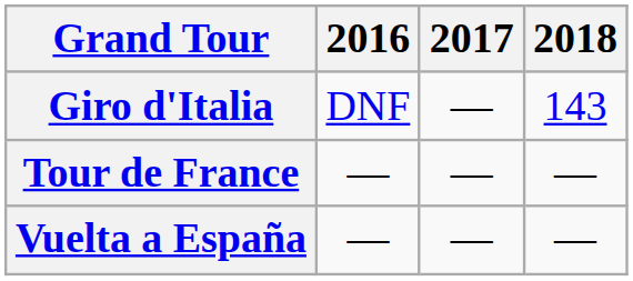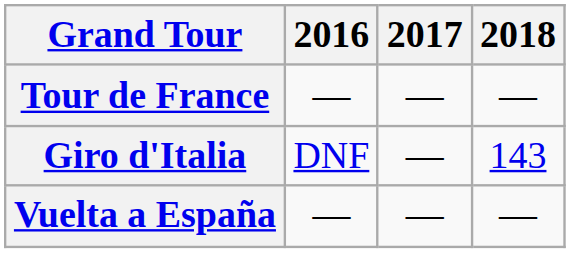 <table class="wikitable plainrowheaders">
 <tr>
 <th scope="col"><a href='#'>Grand Tour</a></th>
 <th scope="col">2016</th>
 <th scope="col">2017</th>
 <th scope="col">2018</th>
 </tr>
 <tr style="text-align:center;">
+<th scope="row"> <a href='#'>Tour de France</a></th>
+<td>—</td>
+<td>—</td>
+<td>—</td>
+</tr>
+<tr style="text-align:center;">
 <th scope="row"> <a href='#'>Giro d'Italia</a></th>
 <td style="text-align:center;"><a href='#'>DNF</a></td>
 <td>—</td>
 <td style="text-align:center;"><a href='#'>143</a></td>
-</tr>
-<tr style="text-align:center;">
-<th scope="row"> <a href='#'>Tour de France</a></th>
-<td>—</td>
-<td>—</td>
-<td>—</td>
 </tr>
 <tr style="text-align:center;">
 <th scope="row"> <a href='#'>Vuelta a España</a></th>
 <td>—</td>
 <td>—</td>
 <td>—</td>
 </tr>
 </table>
